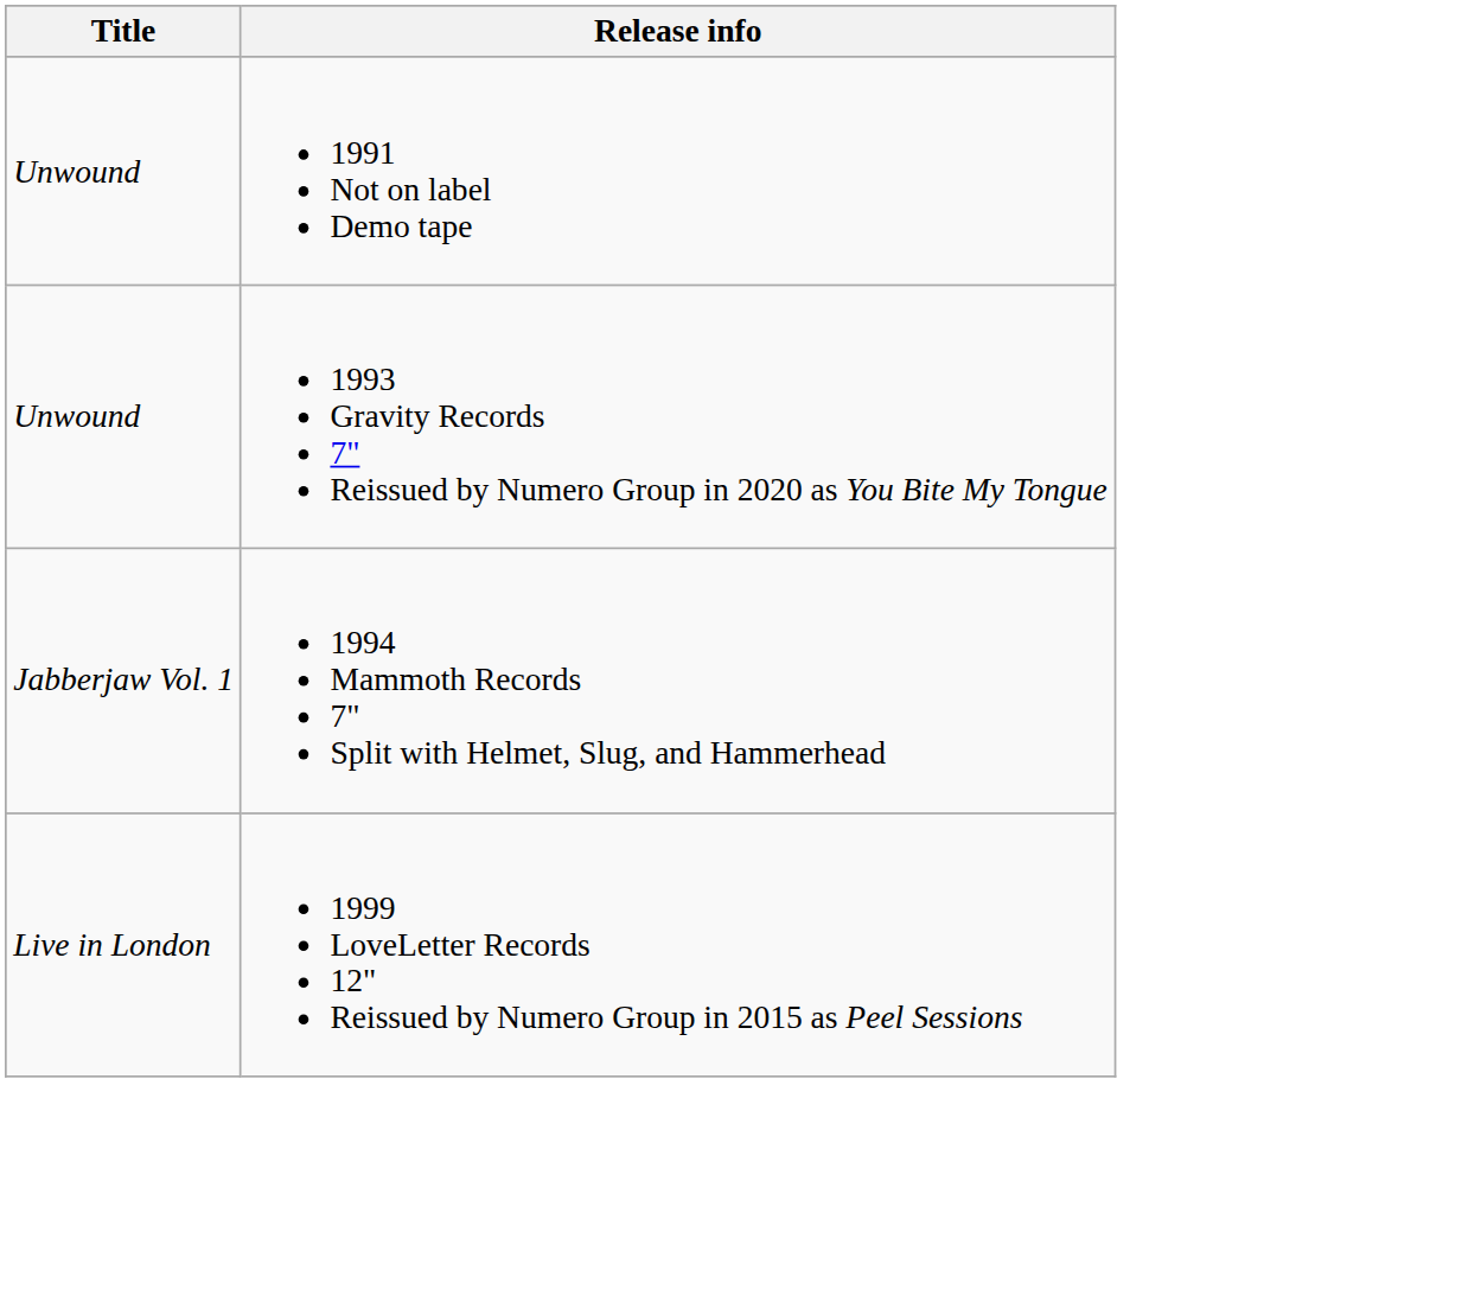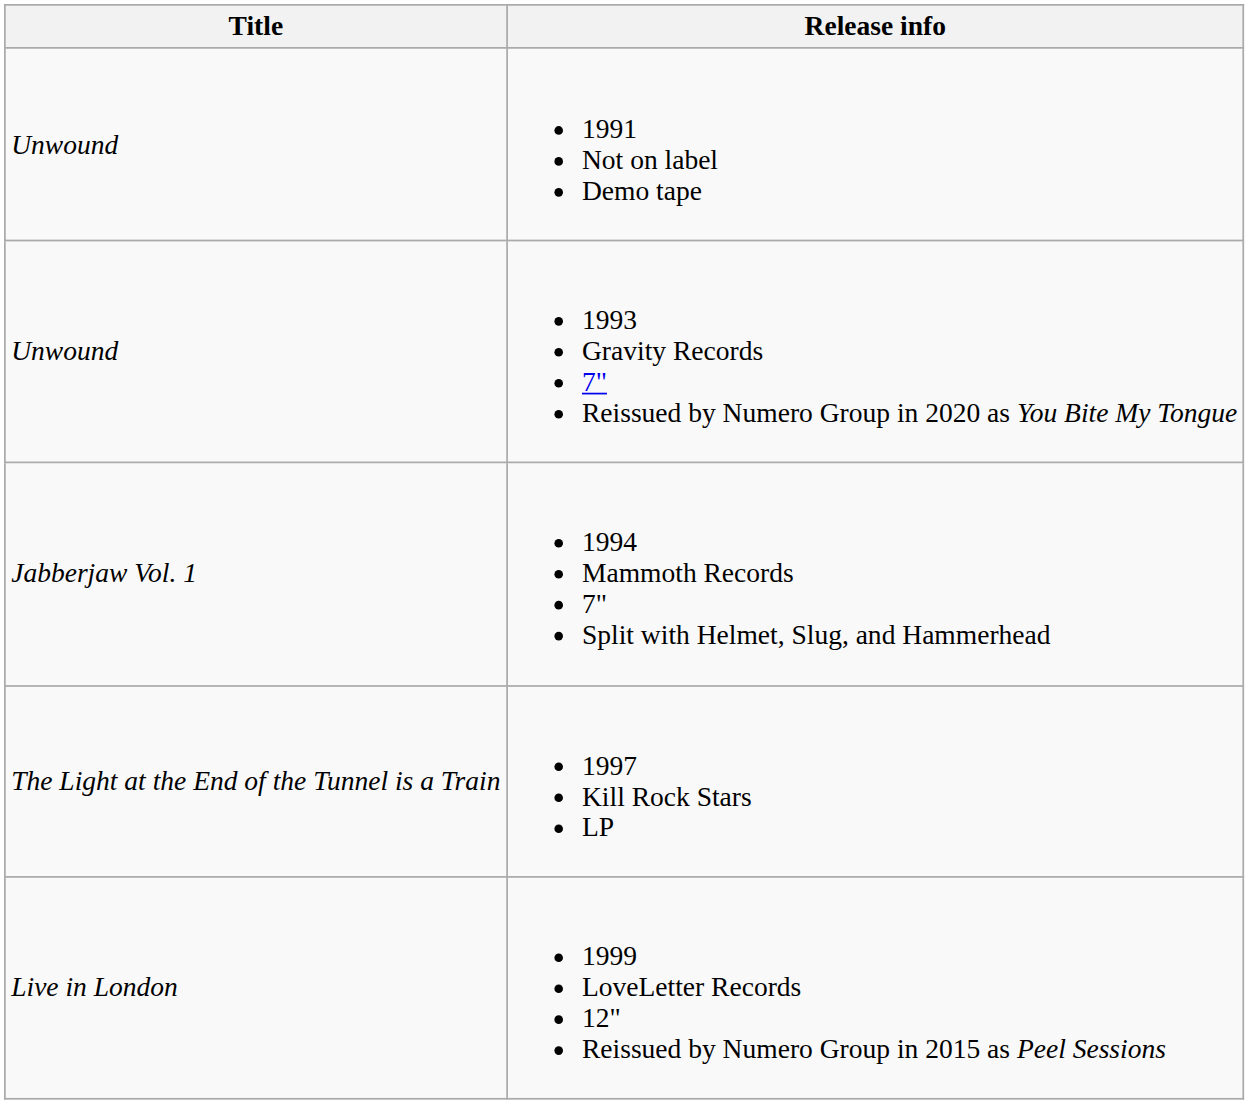 <table class="wikitable">
 <tr>
 <th>Title</th>
 <th>Release info</th>
 </tr>
 <tr>
 <td><em>Unwound</em></td>
 <td><br><ul><li>1991</li><li>Not on label</li><li>Demo tape</li></ul></td>
 </tr>
 <tr>
 <td><em>Unwound</em></td>
 <td><br><ul><li>1993</li><li>Gravity Records</li><li><a href='#'>7"</a></li><li>Reissued by Numero Group in 2020 as <em>You Bite My Tongue</em></li></ul></td>
 </tr>
 <tr>
 <td><em>Jabberjaw Vol. 1</em></td>
 <td><br><ul><li>1994</li><li>Mammoth Records</li><li>7"</li><li>Split with Helmet, Slug, and Hammerhead</li></ul></td>
 </tr>
 <tr>
+<td><em>The Light at the End of the Tunnel is a Train</em></td>
+<td><br><ul><li>1997</li><li>Kill Rock Stars</li><li>LP</li></ul></td>
+</tr>
+<tr>
 <td><em>Live in London</em></td>
 <td><br><ul><li>1999</li><li>LoveLetter Records</li><li>12"</li><li>Reissued by Numero Group in 2015 as <em>Peel Sessions</em></li></ul></td>
 </tr>
 </table>
